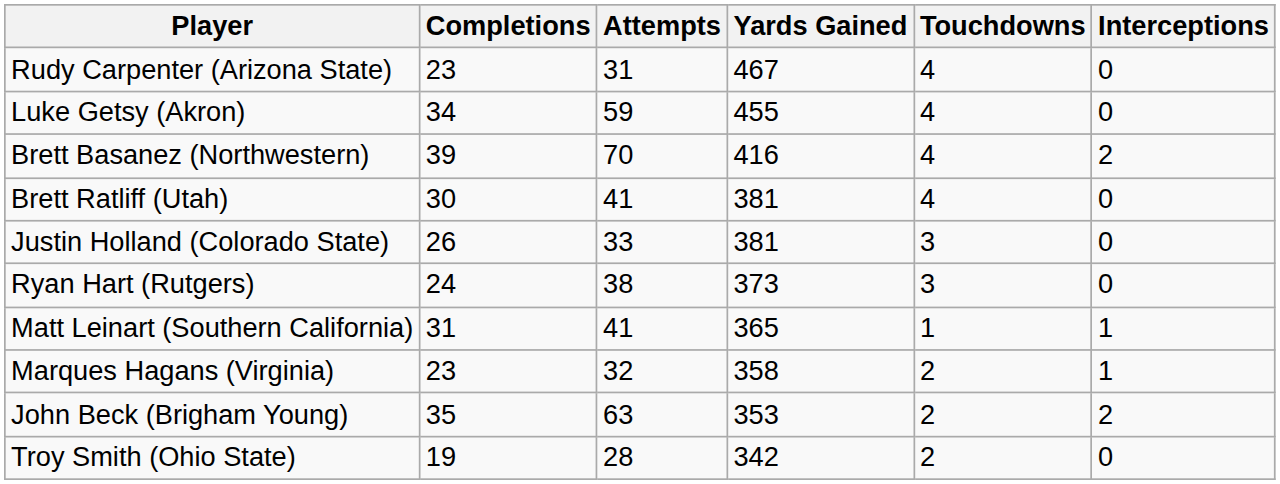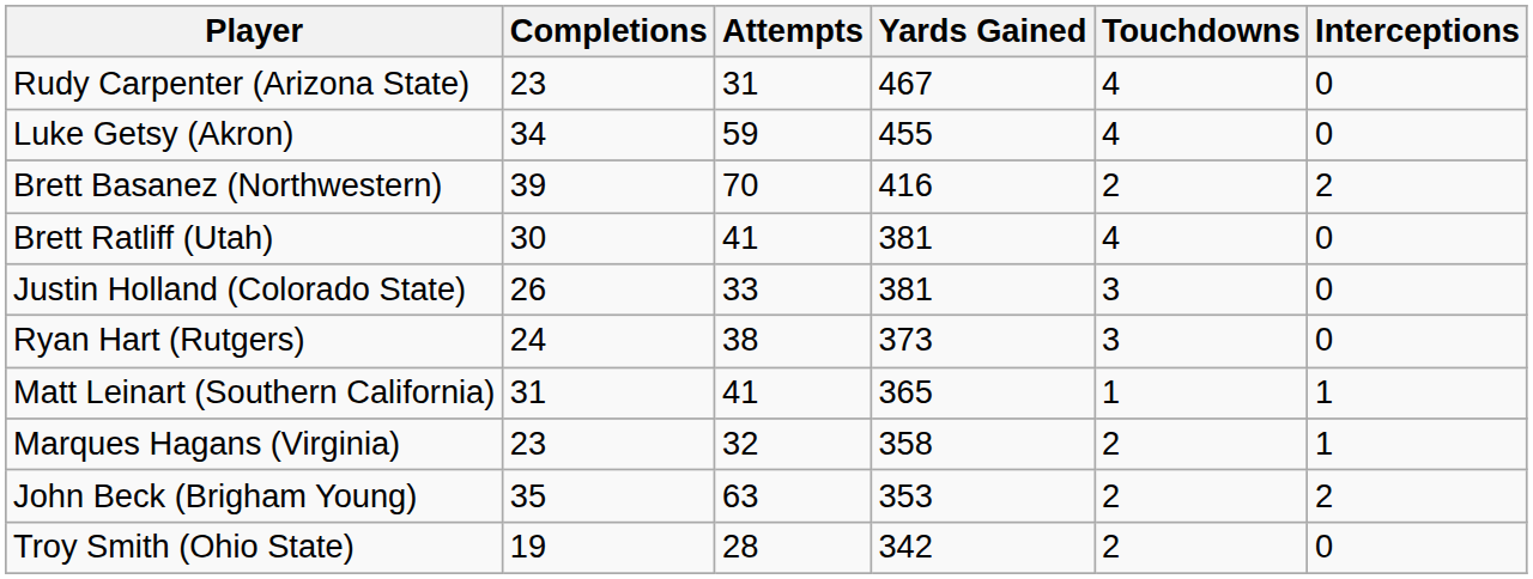 <table class="wikitable">
 <tr>
 <th>Player</th>
 <th>Completions</th>
 <th>Attempts</th>
 <th>Yards Gained</th>
 <th>Touchdowns</th>
 <th>Interceptions</th>
 </tr>
 <tr>
 <td>Rudy Carpenter (Arizona State)</td>
 <td>23</td>
 <td>31</td>
 <td>467</td>
 <td>4</td>
 <td>0</td>
 </tr>
 <tr>
 <td>Luke Getsy (Akron)</td>
 <td>34</td>
 <td>59</td>
 <td>455</td>
 <td>4</td>
 <td>0</td>
 </tr>
 <tr>
 <td>Brett Basanez (Northwestern)</td>
 <td>39</td>
 <td>70</td>
 <td>416</td>
-<td>4</td>
+<td>2</td>
 <td>2</td>
 </tr>
 <tr>
 <td>Brett Ratliff (Utah)</td>
 <td>30</td>
 <td>41</td>
 <td>381</td>
 <td>4</td>
 <td>0</td>
 </tr>
 <tr>
 <td>Justin Holland (Colorado State)</td>
 <td>26</td>
 <td>33</td>
 <td>381</td>
 <td>3</td>
 <td>0</td>
 </tr>
 <tr>
 <td>Ryan Hart (Rutgers)</td>
 <td>24</td>
 <td>38</td>
 <td>373</td>
 <td>3</td>
 <td>0</td>
 </tr>
 <tr>
 <td>Matt Leinart (Southern California)</td>
 <td>31</td>
 <td>41</td>
 <td>365</td>
 <td>1</td>
 <td>1</td>
 </tr>
 <tr>
 <td>Marques Hagans (Virginia)</td>
 <td>23</td>
 <td>32</td>
 <td>358</td>
 <td>2</td>
 <td>1</td>
 </tr>
 <tr>
 <td>John Beck (Brigham Young)</td>
 <td>35</td>
 <td>63</td>
 <td>353</td>
 <td>2</td>
 <td>2</td>
 </tr>
 <tr>
 <td>Troy Smith (Ohio State)</td>
 <td>19</td>
 <td>28</td>
 <td>342</td>
 <td>2</td>
 <td>0</td>
 </tr>
 </table>
